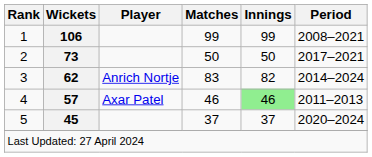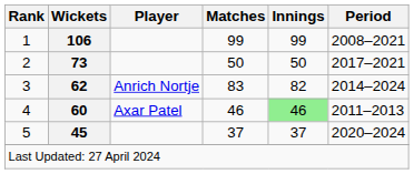 <table class="wikitable">
 <tr>
 <th>Rank</th>
 <th>Wickets</th>
 <th>Player</th>
 <th>Matches</th>
 <th>Innings</th>
 <th>Period</th>
 </tr>
 <tr>
 <td align=center>1</td>
 <th scope=row style=text-align:center;>106</th>
 <td></td>
 <td align=center>99</td>
 <td align=center>99</td>
 <td>2008–2021</td>
 </tr>
 <tr>
 <td align=center>2</td>
 <th scope=row style=text-align:center;>73</th>
 <td></td>
 <td align=center>50</td>
 <td align=center>50</td>
 <td>2017–2021</td>
 </tr>
 <tr>
 <td align=center>3</td>
 <th scope=row style=text-align:center;>62</th>
 <td><a href='#'>Anrich Nortje</a></td>
 <td align="center">83</td>
 <td align="center">82</td>
 <td>2014–2024</td>
 </tr>
 <tr>
 <td align=center>4</td>
-<th scope=row style=text-align:center;>57</th>
+<th scope=row style=text-align:center;>60</th>
 <td><a href='#'>Axar Patel</a></td>
 <td align="center">46</td>
 <td align="center" style="background: lightgreen;">46</td>
 <td>2011–2013</td>
 </tr>
 <tr>
 <td align=center>5</td>
 <th scope=row style=text-align:center;>45</th>
 <td></td>
 <td align=center>37</td>
 <td align=center>37</td>
 <td>2020–2024</td>
 </tr>
 <tr>
 </tr>
 <tr class=sortbottom>
 <td colspan=7><small>Last Updated: 27 April 2024</small> </td>
 </tr>
 </table>
